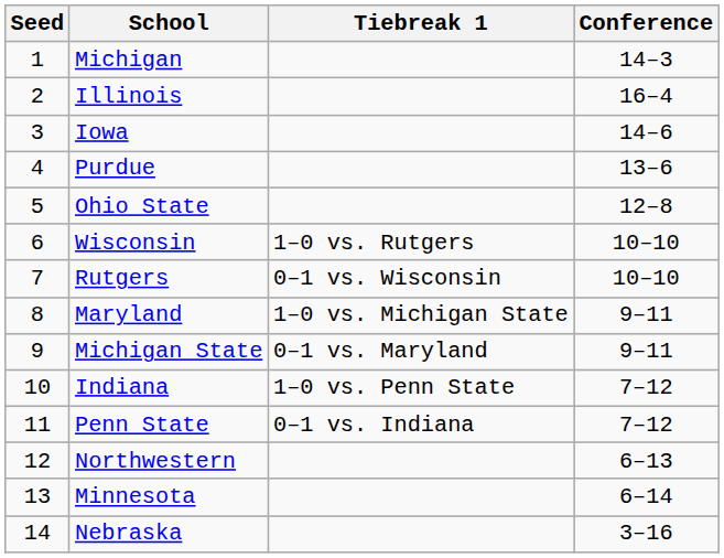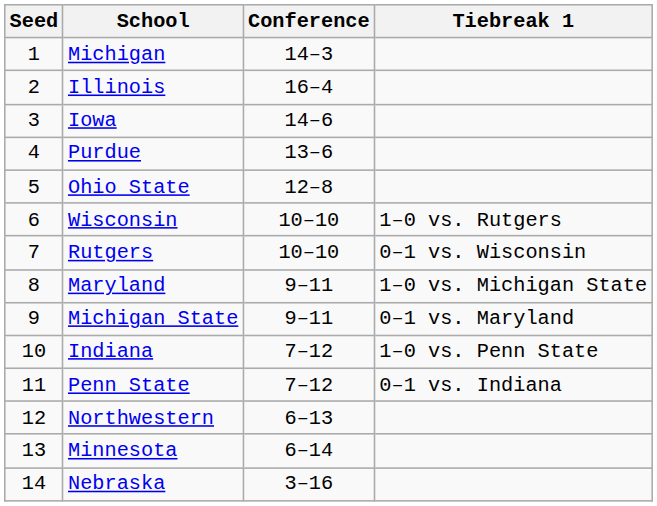 <table class="wikitable">
 <tr>
 <th>Seed</th>
 <th>School</th>
+<th>Conference</th>
 <th>Tiebreak 1</th>
-<th>Conference</th>
 </tr>
 <tr>
 <td align=center>1</td>
 <td><a href='#'>Michigan</a></td>
+<td align=center>14–3</td>
 <td></td>
-<td align=center>14–3</td>
 </tr>
 <tr>
 <td align=center>2</td>
 <td><a href='#'>Illinois</a></td>
+<td align=center>16–4</td>
 <td></td>
-<td align=center>16–4</td>
 </tr>
 <tr>
 <td align=center>3</td>
 <td><a href='#'>Iowa</a></td>
+<td align=center>14–6</td>
 <td></td>
-<td align=center>14–6</td>
 </tr>
 <tr>
 <td align=center>4</td>
 <td><a href='#'>Purdue</a></td>
+<td align=center>13–6</td>
 <td></td>
-<td align=center>13–6</td>
 </tr>
 <tr>
 <td align=center>5</td>
 <td><a href='#'>Ohio State</a></td>
+<td align=center>12–8</td>
 <td></td>
-<td align=center>12–8</td>
 </tr>
 <tr>
 <td align=center>6</td>
 <td><a href='#'>Wisconsin</a></td>
+<td align=center>10–10</td>
 <td>1–0 vs. Rutgers</td>
-<td align=center>10–10</td>
 </tr>
 <tr>
 <td align=center>7</td>
 <td><a href='#'>Rutgers</a></td>
+<td align=center>10–10</td>
 <td>0–1 vs. Wisconsin</td>
-<td align=center>10–10</td>
 </tr>
 <tr>
 <td align=center>8</td>
 <td><a href='#'>Maryland</a></td>
+<td align=center>9–11</td>
 <td>1–0 vs. Michigan State</td>
-<td align=center>9–11</td>
 </tr>
 <tr>
 <td align=center>9</td>
 <td><a href='#'>Michigan State</a></td>
+<td align=center>9–11</td>
 <td>0–1 vs. Maryland</td>
-<td align=center>9–11</td>
 </tr>
 <tr>
 <td align=center>10</td>
 <td><a href='#'>Indiana</a></td>
+<td align=center>7–12</td>
 <td>1–0 vs. Penn State</td>
-<td align=center>7–12</td>
 </tr>
 <tr>
 <td align=center>11</td>
 <td><a href='#'>Penn State</a></td>
+<td align=center>7–12</td>
 <td>0–1 vs. Indiana</td>
-<td align=center>7–12</td>
 </tr>
 <tr>
 <td align=center>12</td>
 <td><a href='#'>Northwestern</a></td>
+<td align=center>6–13</td>
 <td></td>
-<td align=center>6–13</td>
 </tr>
 <tr>
 <td align=center>13</td>
 <td><a href='#'>Minnesota</a></td>
+<td align=center>6–14</td>
 <td></td>
-<td align=center>6–14</td>
 </tr>
 <tr>
 <td align=center>14</td>
 <td><a href='#'>Nebraska</a></td>
+<td align=center>3–16</td>
 <td></td>
-<td align=center>3–16</td>
 </tr>
 </table>
